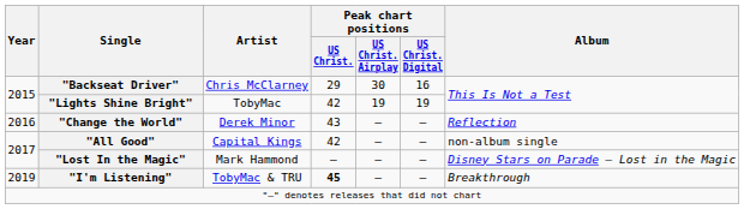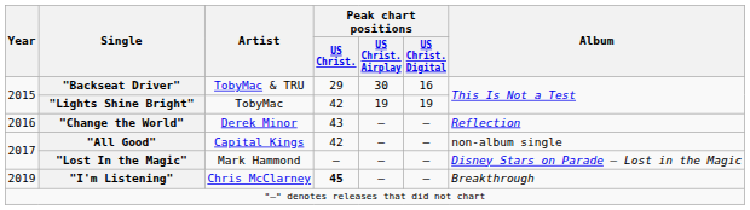 <table class="wikitable plainrowheaders" style="text-align:center;">
 <tr>
 <th rowspan="2">Year</th>
 <th rowspan="2" style="width:14em;">Single</th>
 <th rowspan="2">Artist</th>
 <th colspan="3">Peak chart positions</th>
 <th rowspan="2">Album</th>
 </tr>
 <tr style="font-size:smaller;">
 <th width="45"><a href='#'>US<br>Christ.</a><br></th>
 <th width="45"><a href='#'>US Christ.<br>Airplay</a><br></th>
 <th width="45"><a href='#'>US<br>Christ.<br>Digital</a><br></th>
 </tr>
 <tr>
 <td rowspan="2">2015</td>
 <th scope="row">"Backseat Driver"</th>
-<td><a href='#'>Chris McClarney</a></td>
+<td><a href='#'>TobyMac</a> & TRU</td>
 <td>29</td>
 <td>30</td>
 <td>16</td>
 <td rowspan="2" align="left"><em><a href='#'>This Is Not a Test</a></em></td>
 </tr>
 <tr>
 <th scope="row">"Lights Shine Bright"</th>
 <td>TobyMac</td>
 <td>42</td>
 <td>19</td>
 <td>19</td>
 </tr>
 <tr>
 <td>2016</td>
 <th scope="row">"Change the World"</th>
 <td><a href='#'>Derek Minor</a></td>
 <td>43</td>
 <td>—</td>
 <td>—</td>
 <td align="left"><em><a href='#'>Reflection</a></em></td>
 </tr>
 <tr>
 <td rowspan="2">2017</td>
 <th scope="row">"All Good"</th>
 <td><a href='#'>Capital Kings</a></td>
 <td>42</td>
 <td>—</td>
 <td>—</td>
 <td align="left">non-album single</td>
 </tr>
 <tr>
 <th scope="row">"Lost In the Magic"</th>
 <td>Mark Hammond</td>
 <td>—</td>
 <td>—</td>
 <td>—</td>
 <td align="left"><em><a href='#'>Disney Stars on Parade</a> – Lost in the Magic</em></td>
 </tr>
 <tr>
 <td>2019</td>
 <th scope="row">"I'm Listening"</th>
-<td><a href='#'>TobyMac</a> & TRU</td>
+<td><a href='#'>Chris McClarney</a></td>
 <td><strong>45</strong></td>
 <td>—</td>
 <td>—</td>
 <td align="left"><em>Breakthrough</em></td>
 </tr>
 <tr>
 <td colspan="7" style="font-size:8pt">"—" denotes releases that did not chart</td>
 </tr>
 </table>
